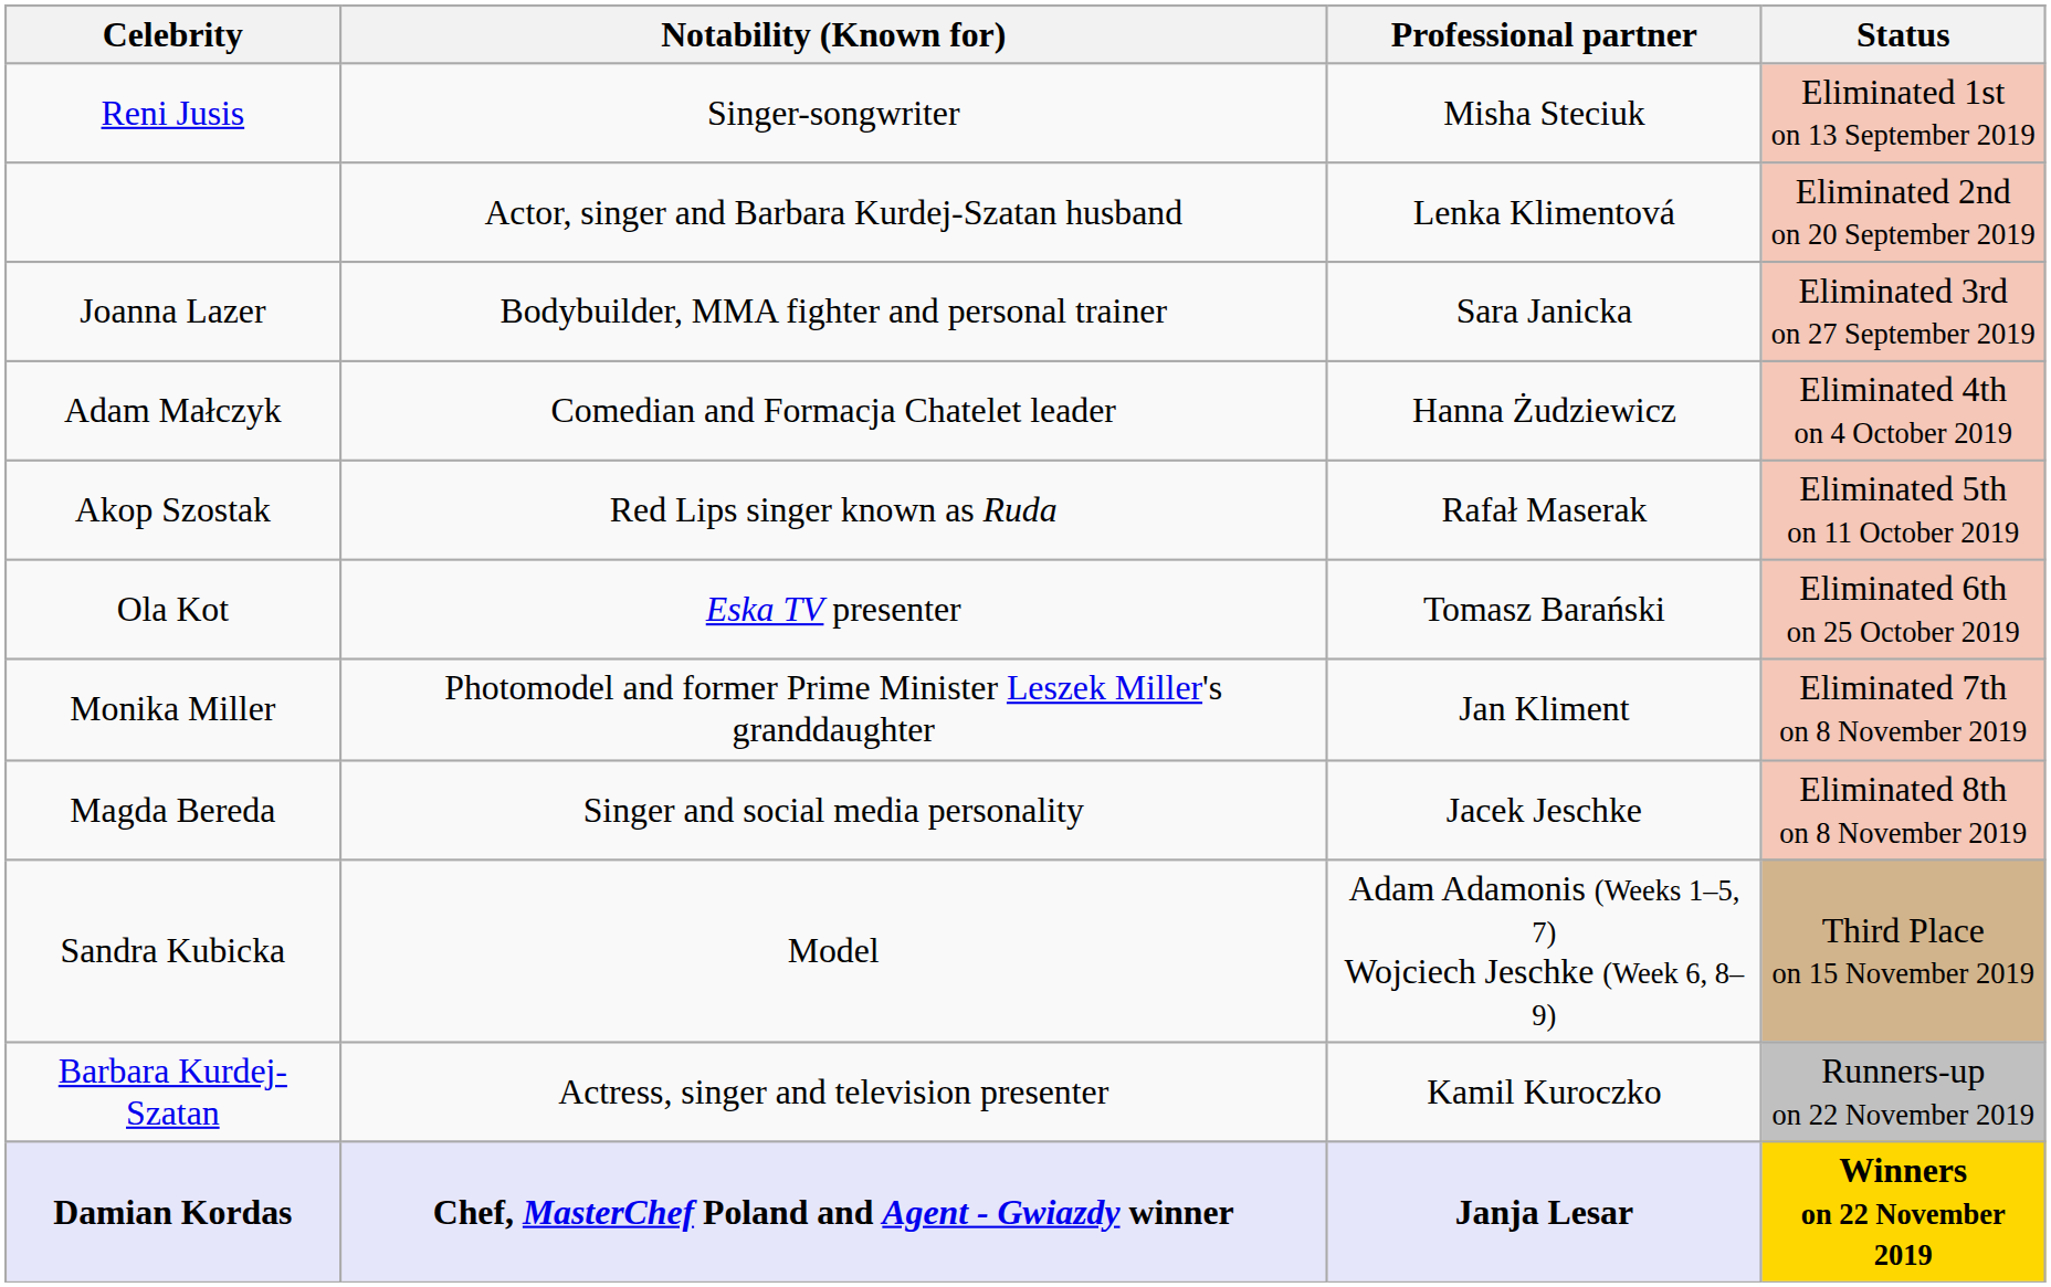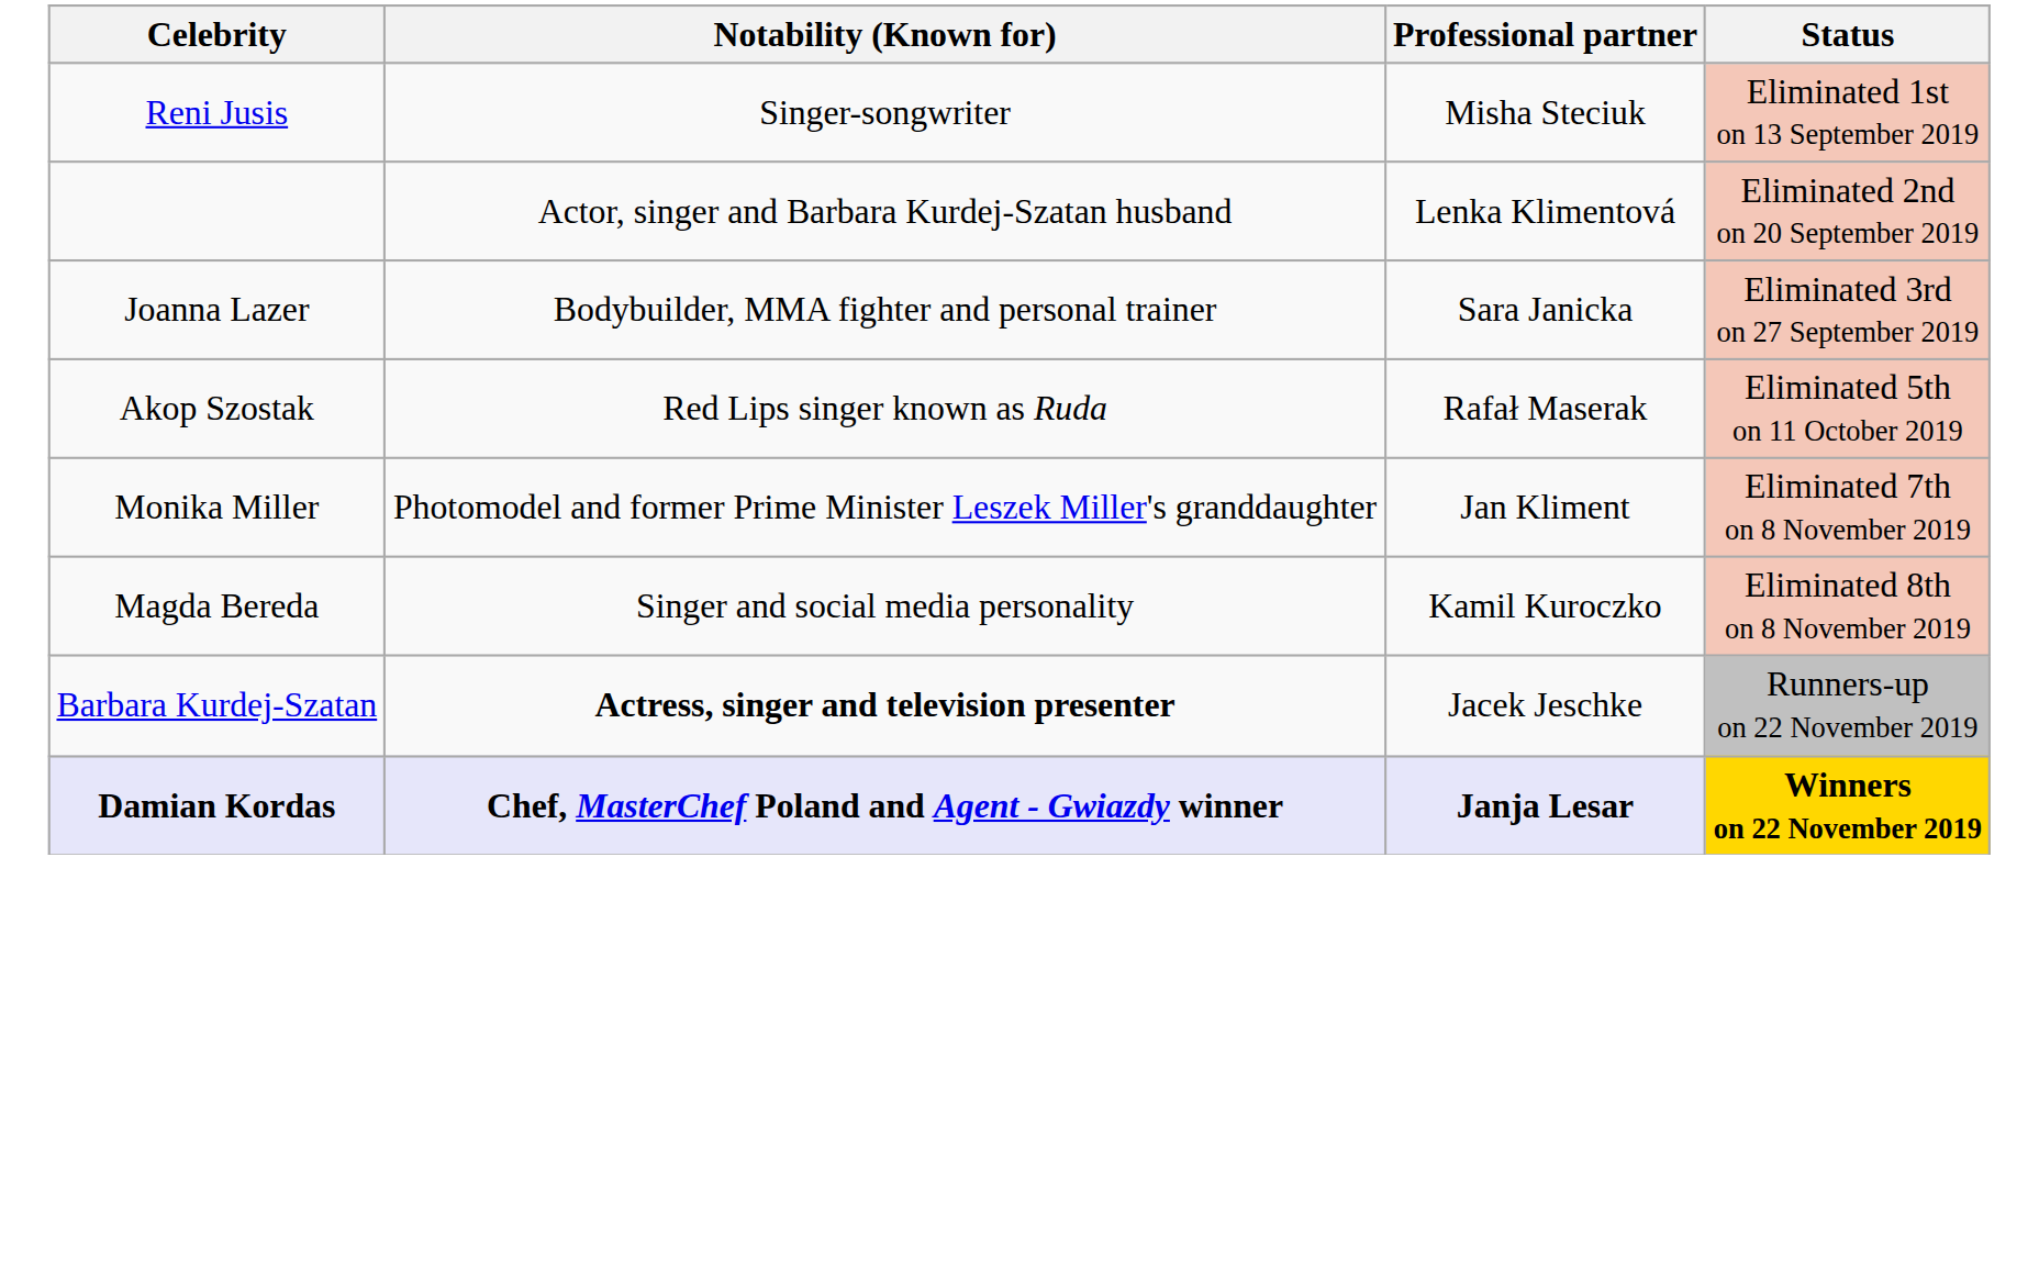 <table class="wikitable sortable" style="margin:auto; text-align:center; font-size:95%;">
 <tr>
 <th>Celebrity</th>
 <th>Notability (Known for)</th>
 <th>Professional partner</th>
 <th>Status</th>
 </tr>
 <tr>
 <td><a href='#'>Reni Jusis</a></td>
 <td>Singer-songwriter</td>
 <td>Misha Steciuk</td>
 <td style="background:#f4c7b8;">Eliminated 1st<br><small>on 13 September 2019</small></td>
 </tr>
 <tr>
 <td></td>
 <td>Actor, singer and Barbara Kurdej-Szatan husband</td>
 <td>Lenka Klimentová</td>
 <td style="background:#f4c7b8;">Eliminated 2nd<br><small>on 20 September 2019</small></td>
 </tr>
 <tr>
 <td>Joanna Lazer</td>
 <td>Bodybuilder, MMA fighter and personal trainer</td>
 <td>Sara Janicka</td>
 <td style="background:#f4c7b8;">Eliminated 3rd<br><small>on 27 September 2019</small></td>
 </tr>
 <tr>
-<td>Adam Małczyk</td>
-<td>Comedian and Formacja Chatelet leader</td>
-<td>Hanna Żudziewicz</td>
-<td style="background:#f4c7b8;">Eliminated 4th<br><small>on 4 October 2019</small></td>
-</tr>
-<tr>
 <td>Akop Szostak</td>
 <td>Red Lips singer known as <em>Ruda</em></td>
 <td>Rafał Maserak</td>
 <td style="background:#f4c7b8;">Eliminated 5th<br><small>on 11 October 2019</small></td>
-</tr>
-<tr>
-<td>Ola Kot</td>
-<td><em><a href='#'>Eska TV</a></em> presenter</td>
-<td>Tomasz Barański</td>
-<td style="background:#f4c7b8;">Eliminated 6th<br><small>on 25 October 2019</small></td>
 </tr>
 <tr>
 <td>Monika Miller</td>
 <td>Photomodel and former Prime Minister <a href='#'>Leszek Miller</a>'s granddaughter</td>
 <td>Jan Kliment</td>
 <td style="background:#f4c7b8;">Eliminated 7th<br><small>on 8 November 2019</small></td>
 </tr>
 <tr>
 <td>Magda Bereda</td>
 <td>Singer and social media personality</td>
-<td>Jacek Jeschke</td>
+<td>Kamil Kuroczko</td>
 <td style="background:#f4c7b8;">Eliminated 8th<br><small>on 8 November 2019</small></td>
 </tr>
 <tr>
-<td>Sandra Kubicka</td>
-<td>Model</td>
-<td>Adam Adamonis <small>(Weeks 1–5, 7)</small><br>Wojciech Jeschke <small>(Week 6, 8–9)</small></td>
-<td style="background:tan;">Third Place<br><small>on 15 November 2019</small></td>
-</tr>
-<tr>
 <td><a href='#'>Barbara Kurdej-Szatan</a></td>
-<td>Actress, singer and television presenter</td>
-<td>Kamil Kuroczko</td>
+<td><strong>Actress, singer and television presenter</strong></td>
+<td>Jacek Jeschke</td>
 <td style="background:silver">Runners-up<br><small>on 22 November 2019</small></td>
 </tr>
 <tr>
 <td style="background:lavender;"><strong>Damian Kordas</strong></td>
 <td style="background:lavender;"><strong>Chef, <em><a href='#'>MasterChef</a></em> Poland and <em><a href='#'>Agent - Gwiazdy</a></em> winner</strong></td>
 <td style="background:lavender;"><strong>Janja Lesar</strong></td>
 <td style="background:gold"><strong>Winners<br><small>on 22 November 2019</small></strong></td>
 </tr>
 </table>
